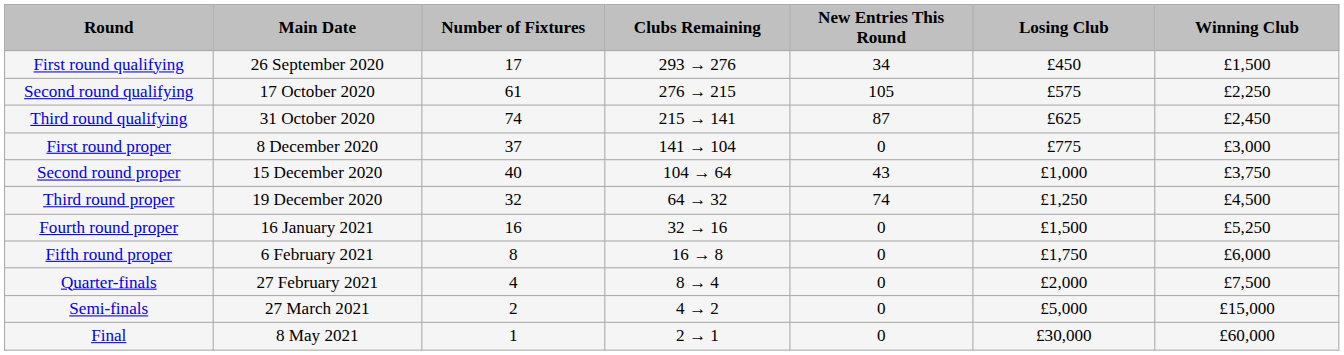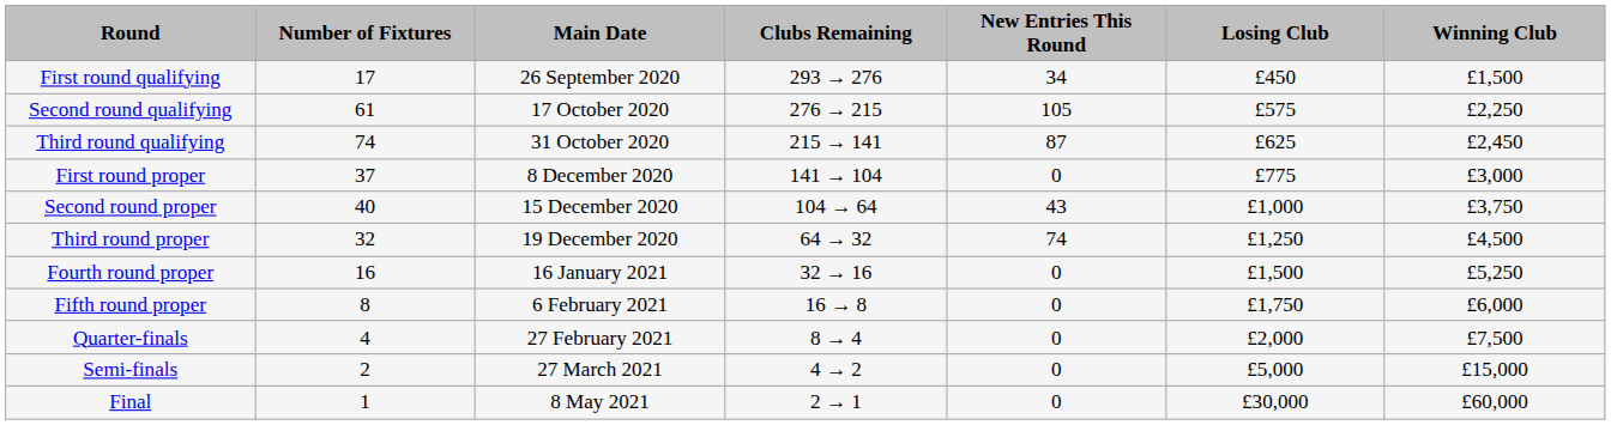 <table class="wikitable" style="background:WhiteSmoke; text-align:center; font-size:100%">
 <tr>
 <td scope="col" style="width: 200px; background:silver;"><strong>Round</strong></td>
+<td scope="col" style="width: 175px; background:silver;"><strong>Number of Fixtures</strong></td>
 <td scope="col" style="width: 200px; background:silver;"><strong>Main Date</strong></td>
-<td scope="col" style="width: 175px; background:silver;"><strong>Number of Fixtures</strong></td>
 <td scope="col" style="width: 175px; background:silver;"><strong>Clubs Remaining</strong></td>
 <td scope="col" style="width: 175px; background:silver;"><strong>New Entries This Round</strong></td>
 <td scope="col" style="width: 175px; background:silver;"><strong>Losing Club</strong></td>
 <td scope="col" style="width: 175px; background:silver;"><strong>Winning Club</strong></td>
 </tr>
 <tr>
 <td><a href='#'>First round qualifying</a></td>
+<td>17</td>
 <td>26 September 2020</td>
-<td>17</td>
 <td>293 → 276</td>
 <td>34</td>
 <td>£450</td>
 <td>£1,500</td>
 </tr>
 <tr>
 <td><a href='#'>Second round qualifying</a></td>
+<td>61</td>
 <td>17 October 2020</td>
-<td>61</td>
 <td>276 → 215</td>
 <td>105</td>
 <td>£575</td>
 <td>£2,250</td>
 </tr>
 <tr>
 <td><a href='#'>Third round qualifying</a></td>
+<td>74</td>
 <td>31 October 2020</td>
-<td>74</td>
 <td>215 → 141</td>
 <td>87</td>
 <td>£625</td>
 <td>£2,450</td>
 </tr>
 <tr>
 <td><a href='#'>First round proper</a></td>
+<td>37</td>
 <td>8 December 2020</td>
-<td>37</td>
 <td>141 → 104</td>
 <td>0</td>
 <td>£775</td>
 <td>£3,000</td>
 </tr>
 <tr>
 <td><a href='#'>Second round proper</a></td>
+<td>40</td>
 <td>15 December 2020</td>
-<td>40</td>
 <td>104 → 64</td>
 <td>43</td>
 <td>£1,000</td>
 <td>£3,750</td>
 </tr>
 <tr>
 <td><a href='#'>Third round proper</a></td>
+<td>32</td>
 <td>19 December 2020</td>
-<td>32</td>
 <td>64 → 32</td>
 <td>74</td>
 <td>£1,250</td>
 <td>£4,500</td>
 </tr>
 <tr>
 <td><a href='#'>Fourth round proper</a></td>
+<td>16</td>
 <td>16 January 2021</td>
-<td>16</td>
 <td>32 → 16</td>
 <td>0</td>
 <td>£1,500</td>
 <td>£5,250</td>
 </tr>
 <tr>
 <td><a href='#'>Fifth round proper</a></td>
+<td>8</td>
 <td>6 February 2021</td>
-<td>8</td>
 <td>16 → 8</td>
 <td>0</td>
 <td>£1,750</td>
 <td>£6,000</td>
 </tr>
 <tr>
 <td><a href='#'>Quarter-finals</a></td>
+<td>4</td>
 <td>27 February 2021</td>
-<td>4</td>
 <td>8 → 4</td>
 <td>0</td>
 <td>£2,000</td>
 <td>£7,500</td>
 </tr>
 <tr>
 <td><a href='#'>Semi-finals</a></td>
+<td>2</td>
 <td>27 March 2021</td>
-<td>2</td>
 <td>4 → 2</td>
 <td>0</td>
 <td>£5,000</td>
 <td>£15,000</td>
 </tr>
 <tr>
 <td><a href='#'>Final</a></td>
+<td>1</td>
 <td>8 May 2021</td>
-<td>1</td>
 <td>2 → 1</td>
 <td>0</td>
 <td>£30,000</td>
 <td>£60,000</td>
 </tr>
 </table>
